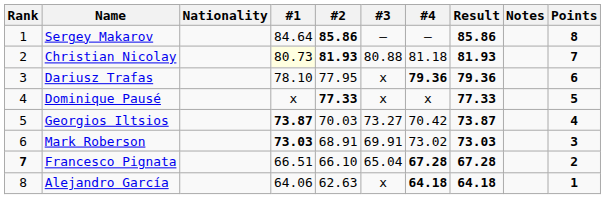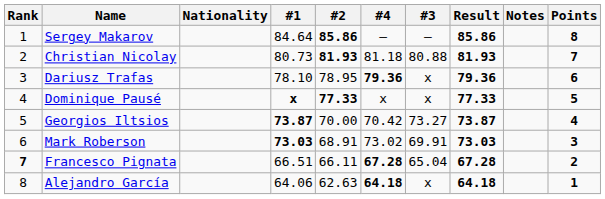 <table class="wikitable sortable" style="text-align:center">
 <tr>
 <th>Rank</th>
 <th>Name</th>
 <th>Nationality</th>
 <th>#1</th>
 <th>#2</th>
+<th>#4</th>
 <th>#3</th>
-<th>#4</th>
 <th>Result</th>
 <th>Notes</th>
 <th>Points</th>
 </tr>
 <tr>
 <td>1</td>
 <td align=left><a href='#'>Sergey Makarov</a></td>
 <td align=left></td>
 <td>84.64</td>
 <td><strong>85.86</strong></td>
 <td>–</td>
 <td>–</td>
 <td><strong>85.86</strong></td>
 <td></td>
 <td><strong>8</strong></td>
 </tr>
 <tr>
 <td>2</td>
 <td align=left><a href='#'>Christian Nicolay</a></td>
 <td align=left></td>
-<td style="background: lightyellow;">80.73</td>
+<td>80.73</td>
 <td><strong>81.93</strong></td>
+<td>81.18</td>
 <td>80.88</td>
-<td>81.18</td>
 <td><strong>81.93</strong></td>
 <td></td>
 <td><strong>7</strong></td>
 </tr>
 <tr>
 <td>3</td>
 <td align=left><a href='#'>Dariusz Trafas</a></td>
 <td align=left></td>
 <td>78.10</td>
-<td>77.95</td>
+<td>78.95</td>
+<td><strong>79.36</strong></td>
 <td>x</td>
-<td><strong>79.36</strong></td>
 <td><strong>79.36</strong></td>
 <td></td>
 <td><strong>6</strong></td>
 </tr>
 <tr>
 <td>4</td>
 <td align=left><a href='#'>Dominique Pausé</a></td>
 <td align=left></td>
-<td>x</td>
+<td><strong>x</strong></td>
 <td><strong>77.33</strong></td>
 <td>x</td>
 <td>x</td>
 <td><strong>77.33</strong></td>
 <td></td>
 <td><strong>5</strong></td>
 </tr>
 <tr>
 <td>5</td>
 <td align=left><a href='#'>Georgios Iltsios</a></td>
 <td align=left></td>
 <td><strong>73.87</strong></td>
-<td>70.03</td>
+<td>70.00</td>
+<td>70.42</td>
 <td>73.27</td>
-<td>70.42</td>
 <td><strong>73.87</strong></td>
 <td></td>
 <td><strong>4</strong></td>
 </tr>
 <tr>
 <td>6</td>
 <td align=left><a href='#'>Mark Roberson</a></td>
 <td align=left></td>
 <td><strong>73.03</strong></td>
 <td>68.91</td>
+<td>73.02</td>
 <td>69.91</td>
-<td>73.02</td>
 <td><strong>73.03</strong></td>
 <td></td>
 <td><strong>3</strong></td>
 </tr>
 <tr>
 <td><strong>7</strong></td>
 <td align=left><a href='#'>Francesco Pignata</a></td>
 <td align=left></td>
 <td>66.51</td>
-<td>66.10</td>
+<td>66.11</td>
+<td><strong>67.28</strong></td>
 <td>65.04</td>
-<td><strong>67.28</strong></td>
 <td><strong>67.28</strong></td>
 <td></td>
 <td><strong>2</strong></td>
 </tr>
 <tr>
 <td>8</td>
 <td align=left><a href='#'>Alejandro García</a></td>
 <td align=left></td>
 <td>64.06</td>
 <td>62.63</td>
+<td><strong>64.18</strong></td>
 <td>x</td>
-<td><strong>64.18</strong></td>
 <td><strong>64.18</strong></td>
 <td></td>
 <td><strong>1</strong></td>
 </tr>
 </table>
